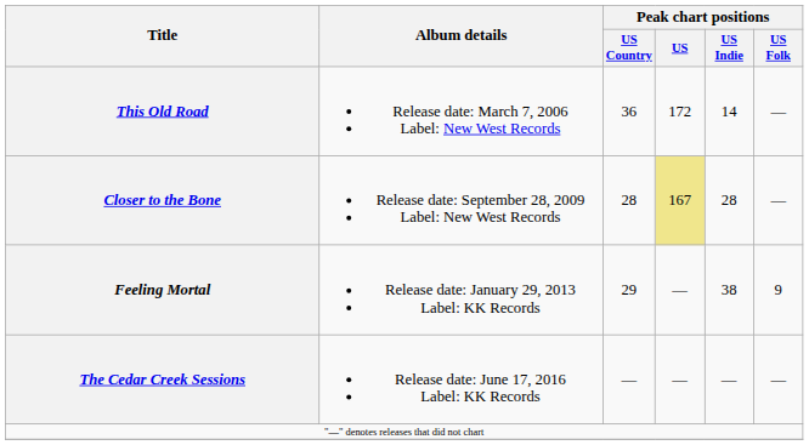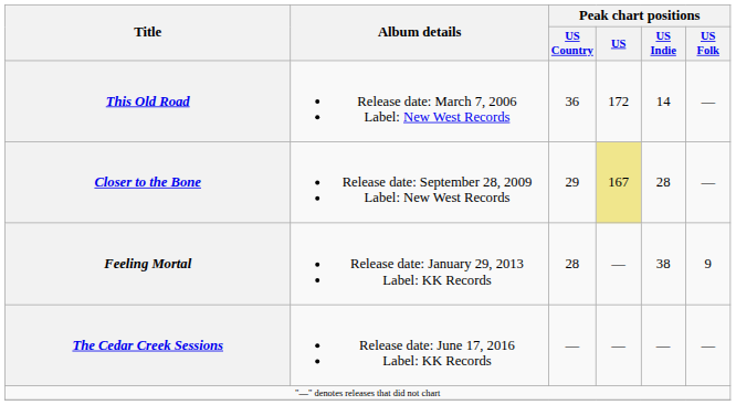 <table class="wikitable plainrowheaders" style="text-align:center;">
 <tr>
 <th rowspan="2" style="width:20em;">Title</th>
 <th rowspan="2" style="width:18em;">Album details</th>
 <th colspan="4">Peak chart positions</th>
 </tr>
 <tr style="font-size:smaller;">
 <th width="45"><a href='#'>US Country</a></th>
 <th width="45"><a href='#'>US</a></th>
 <th width="45"><a href='#'>US Indie</a></th>
 <th width="45"><a href='#'>US Folk</a></th>
 </tr>
 <tr>
 <th scope="row"><em><a href='#'>This Old Road</a></em></th>
 <td><br><ul><li>Release date: March 7, 2006</li><li>Label: <a href='#'>New West Records</a></li></ul></td>
 <td>36</td>
 <td>172</td>
 <td>14</td>
 <td>—</td>
 </tr>
 <tr>
 <th scope="row"><em><a href='#'>Closer to the Bone</a></em></th>
 <td><br><ul><li>Release date: September 28, 2009</li><li>Label: New West Records</li></ul></td>
-<td>28</td>
+<td>29</td>
 <td style="background: khaki;">167</td>
 <td>28</td>
 <td>—</td>
 </tr>
 <tr>
 <th scope="row"><em>Feeling Mortal</em></th>
 <td><br><ul><li>Release date: January 29, 2013</li><li>Label: KK Records</li></ul></td>
-<td>29</td>
+<td>28</td>
 <td>—</td>
 <td>38</td>
 <td>9</td>
 </tr>
 <tr>
 <th scope="row"><em><a href='#'>The Cedar Creek Sessions</a></em></th>
 <td><br><ul><li>Release date: June 17, 2016</li><li>Label: KK Records</li></ul></td>
 <td>—</td>
 <td>—</td>
 <td>—</td>
 <td>—</td>
 </tr>
 <tr>
 <td colspan="6" style="font-size:8pt">"—" denotes releases that did not chart</td>
 </tr>
 <tr>
 </tr>
 </table>
